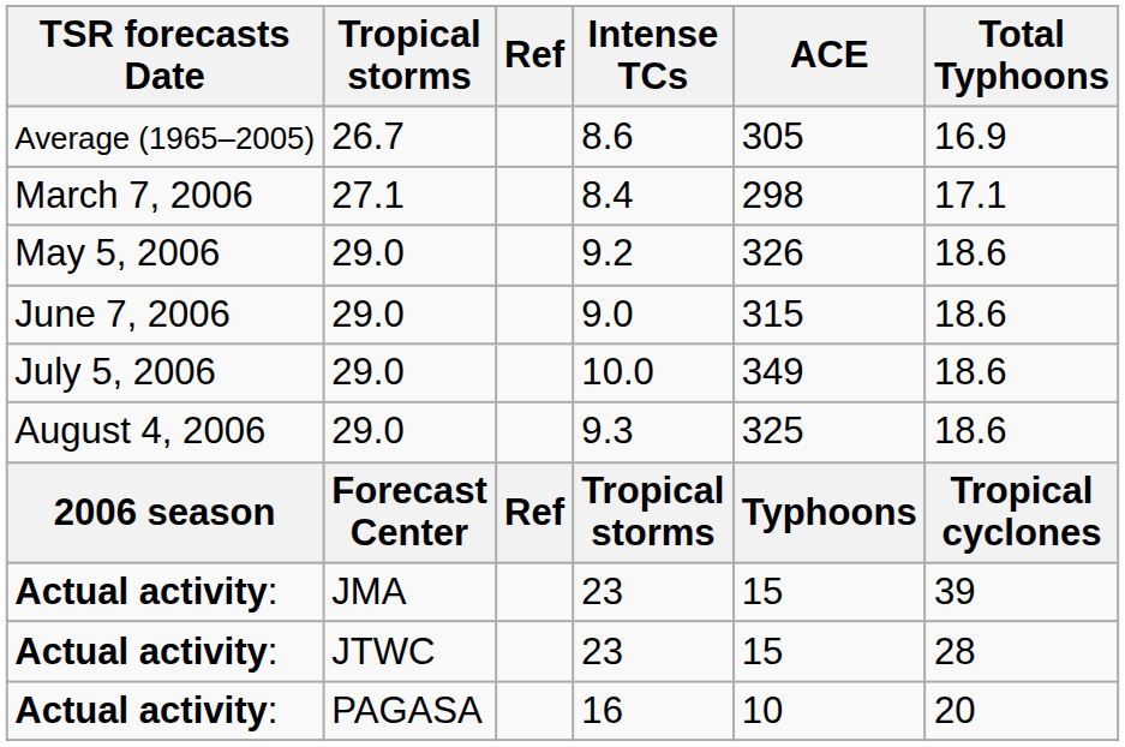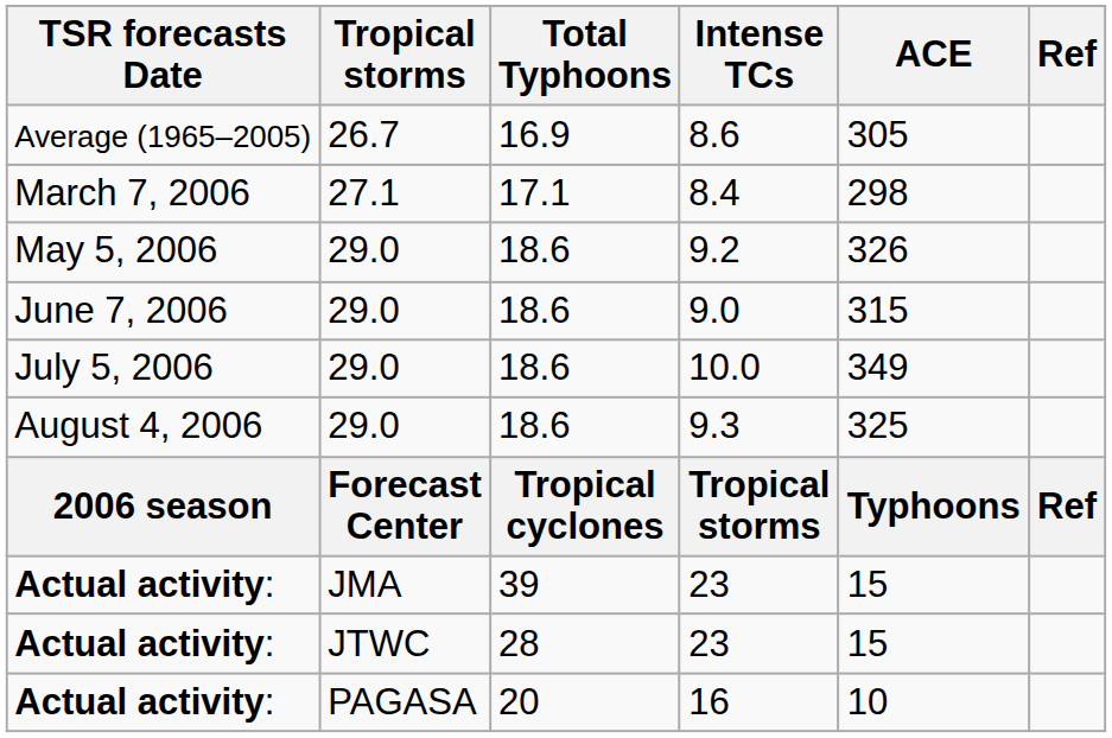 <table class="wikitable" style="float:right">
 <tr>
 <th>TSR forecasts<br>Date</th>
 <th>Tropical<br>storms</th>
-<th>Ref</th>
+<th>Total<br>Typhoons</th>
 <th>Intense<br>TCs</th>
 <th>ACE</th>
-<th>Total<br>Typhoons</th>
+<th>Ref</th>
 </tr>
 <tr>
 <td><small>Average (1965–2005)</small></td>
 <td>26.7</td>
-<td></td>
+<td>16.9</td>
 <td>8.6</td>
 <td>305</td>
-<td>16.9</td>
+<td></td>
 </tr>
 <tr>
 <td>March 7, 2006</td>
 <td>27.1</td>
-<td></td>
+<td>17.1</td>
 <td>8.4</td>
 <td>298</td>
-<td>17.1</td>
+<td></td>
 </tr>
 <tr>
 <td>May 5, 2006</td>
 <td>29.0</td>
-<td></td>
+<td>18.6</td>
 <td>9.2</td>
 <td>326</td>
-<td>18.6</td>
+<td></td>
 </tr>
 <tr>
 <td>June 7, 2006</td>
 <td>29.0</td>
-<td></td>
+<td>18.6</td>
 <td>9.0</td>
 <td>315</td>
-<td>18.6</td>
+<td></td>
 </tr>
 <tr>
 <td>July 5, 2006</td>
 <td>29.0</td>
-<td></td>
+<td>18.6</td>
 <td>10.0</td>
 <td>349</td>
-<td>18.6</td>
+<td></td>
 </tr>
 <tr>
 <td>August 4, 2006</td>
 <td>29.0</td>
-<td></td>
+<td>18.6</td>
 <td>9.3</td>
 <td>325</td>
-<td>18.6</td>
+<td></td>
 </tr>
 <tr>
 <th>2006 season</th>
 <th>Forecast<br>Center</th>
-<th>Ref</th>
+<th>Tropical<br>cyclones</th>
 <th>Tropical<br>storms</th>
 <th>Typhoons</th>
-<th>Tropical<br>cyclones</th>
+<th>Ref</th>
 </tr>
 <tr>
 <td><strong>Actual activity</strong>:</td>
 <td>JMA</td>
-<td></td>
+<td>39</td>
 <td>23</td>
 <td>15</td>
-<td>39</td>
+<td></td>
 </tr>
 <tr>
 <td><strong>Actual activity</strong>:</td>
 <td>JTWC</td>
-<td></td>
+<td>28</td>
 <td>23</td>
 <td>15</td>
-<td>28</td>
+<td></td>
 </tr>
 <tr>
 <td><strong>Actual activity</strong>:</td>
 <td>PAGASA</td>
-<td></td>
+<td>20</td>
 <td>16</td>
 <td>10</td>
-<td>20</td>
+<td></td>
 </tr>
 </table>
